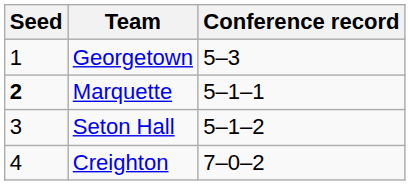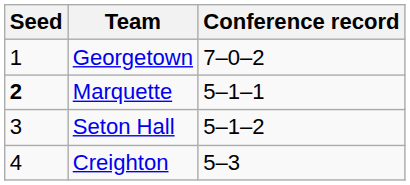 <table class="wikitable">
 <tr>
 <th>Seed</th>
 <th>Team</th>
 <th>Conference record</th>
 </tr>
 <tr>
 <td>1</td>
 <td><a href='#'>Georgetown</a></td>
-<td>5–3</td>
+<td>7–0–2</td>
 </tr>
 <tr>
 <td><strong>2</strong></td>
 <td><a href='#'>Marquette</a></td>
 <td>5–1–1</td>
 </tr>
 <tr>
 <td>3</td>
 <td><a href='#'>Seton Hall</a></td>
 <td>5–1–2</td>
 </tr>
 <tr>
 <td>4</td>
 <td><a href='#'>Creighton</a></td>
-<td>7–0–2</td>
+<td>5–3</td>
 </tr>
 </table>
